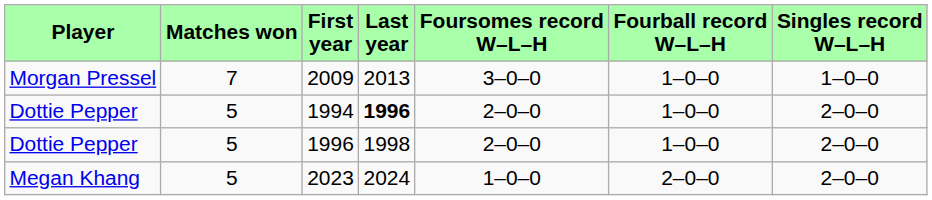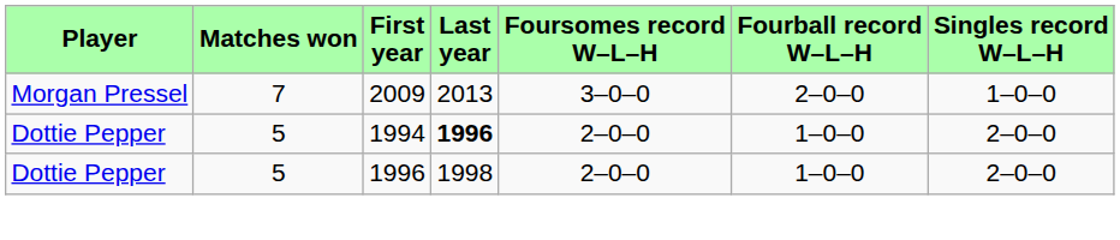 <table class="wikitable" style="text-align:center">
 <tr style="background:#aaffaa;">
 <td><strong>Player</strong></td>
 <td><strong>Matches won</strong></td>
 <td><strong>First<br>year</strong></td>
 <td><strong>Last<br>year</strong></td>
 <td><strong>Foursomes record<br>W–L–H</strong></td>
 <td><strong>Fourball record<br>W–L–H</strong></td>
 <td><strong>Singles record<br>W–L–H</strong></td>
 </tr>
 <tr>
 <td align=left><a href='#'>Morgan Pressel</a></td>
 <td>7</td>
 <td>2009</td>
 <td>2013</td>
 <td>3–0–0</td>
-<td>1–0–0</td>
+<td>2–0–0</td>
 <td>1–0–0</td>
 </tr>
 <tr>
 <td align=left><a href='#'>Dottie Pepper</a></td>
 <td>5</td>
 <td>1994</td>
 <td><strong>1996</strong></td>
 <td>2–0–0</td>
 <td>1–0–0</td>
 <td>2–0–0</td>
 </tr>
 <tr>
 <td align=left><a href='#'>Dottie Pepper</a></td>
 <td>5</td>
 <td>1996</td>
 <td>1998</td>
 <td>2–0–0</td>
 <td>1–0–0</td>
 <td>2–0–0</td>
 </tr>
-<tr>
-<td align=left><a href='#'>Megan Khang</a></td>
-<td>5</td>
-<td>2023</td>
-<td>2024</td>
-<td>1–0–0</td>
-<td>2–0–0</td>
-<td>2–0–0</td>
-</tr>
 </table>
